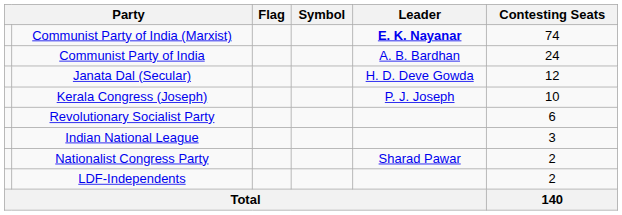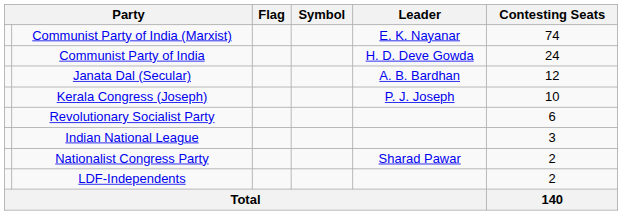 <table class="wikitable" width="60%" style="text-align:center">
 <tr>
 <th colspan="2">Party</th>
 <th>Flag</th>
 <th>Symbol</th>
 <th>Leader</th>
 <th>Contesting Seats</th>
 </tr>
 <tr>
 <td></td>
 <td><a href='#'>Communist Party of India (Marxist)</a></td>
 <td></td>
 <td></td>
-<td><strong><a href='#'>E. K. Nayanar</a></strong></td>
+<td><a href='#'>E. K. Nayanar</a></td>
 <td>74</td>
 </tr>
 <tr>
 <td></td>
 <td><a href='#'>Communist Party of India</a></td>
 <td></td>
 <td></td>
-<td><a href='#'>A. B. Bardhan</a></td>
+<td><a href='#'>H. D. Deve Gowda</a></td>
 <td>24</td>
 </tr>
 <tr>
 <td></td>
 <td><a href='#'>Janata Dal (Secular)</a></td>
 <td></td>
 <td></td>
-<td><a href='#'>H. D. Deve Gowda</a></td>
+<td><a href='#'>A. B. Bardhan</a></td>
 <td>12</td>
 </tr>
 <tr>
 <td></td>
 <td><a href='#'>Kerala Congress (Joseph)</a></td>
 <td></td>
 <td></td>
 <td><a href='#'>P. J. Joseph</a></td>
 <td>10</td>
 </tr>
 <tr>
 <td></td>
 <td><a href='#'>Revolutionary Socialist Party</a></td>
 <td></td>
 <td></td>
 <td></td>
 <td>6</td>
 </tr>
 <tr>
 <td></td>
 <td><a href='#'>Indian National League</a></td>
 <td></td>
 <td></td>
 <td></td>
 <td>3</td>
 </tr>
 <tr>
 <td></td>
 <td><a href='#'>Nationalist Congress Party</a></td>
 <td></td>
 <td></td>
 <td><a href='#'>Sharad Pawar</a></td>
 <td>2</td>
 </tr>
 <tr>
 <td></td>
 <td><a href='#'>LDF-Independents</a></td>
 <td></td>
 <td></td>
 <td></td>
 <td>2</td>
 </tr>
 <tr>
 <th colspan=5>Total</th>
 <th>140</th>
 </tr>
 </table>
